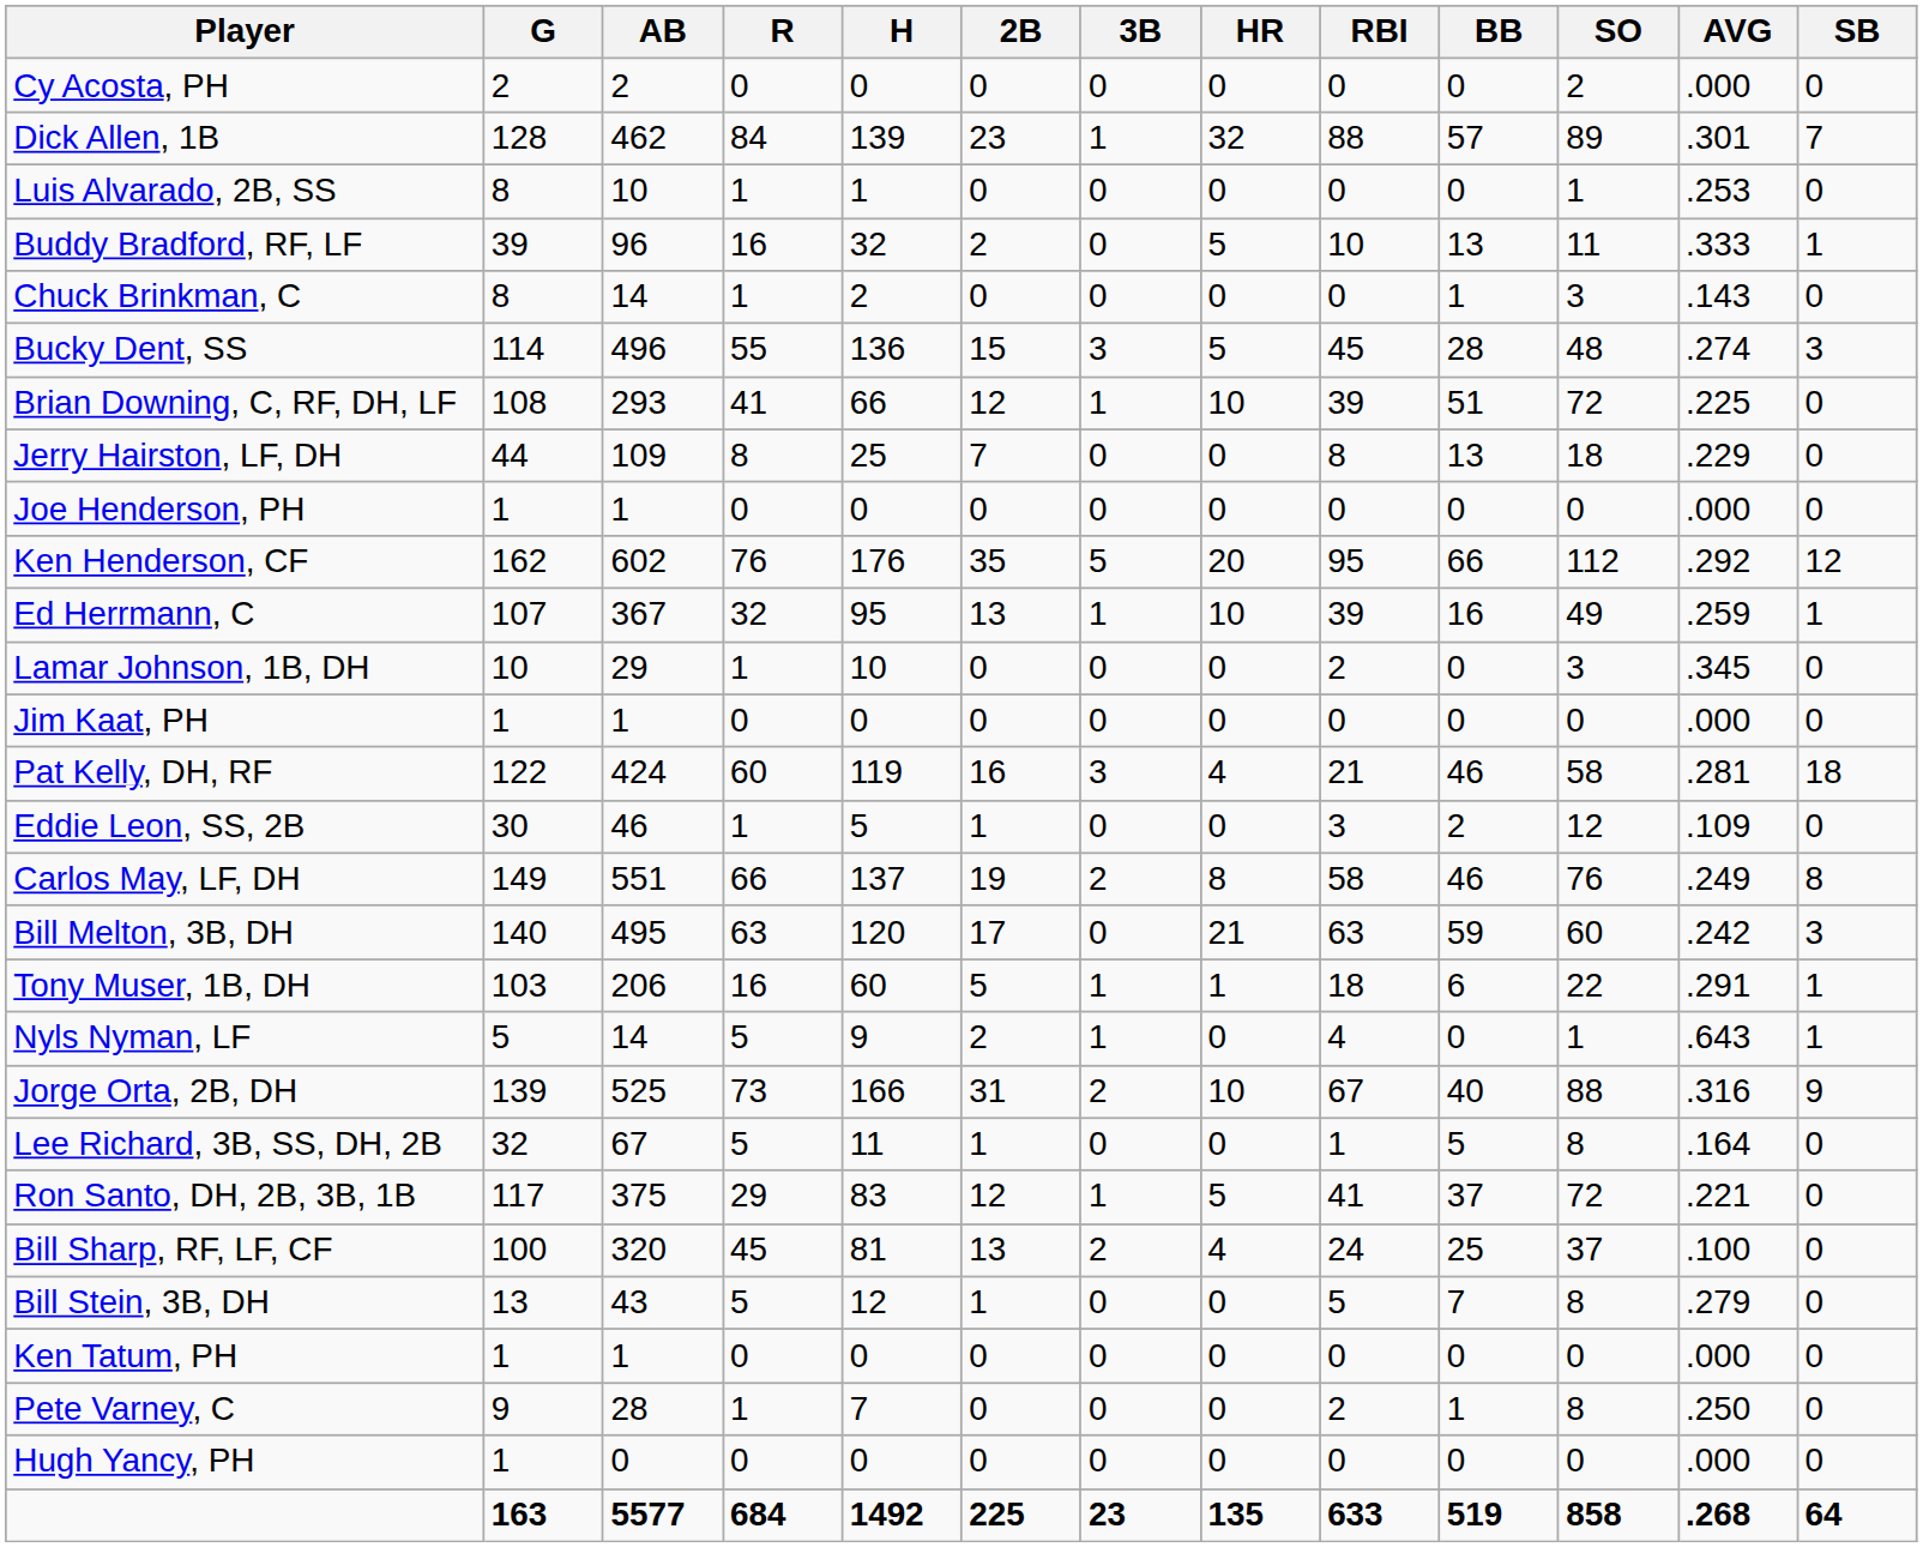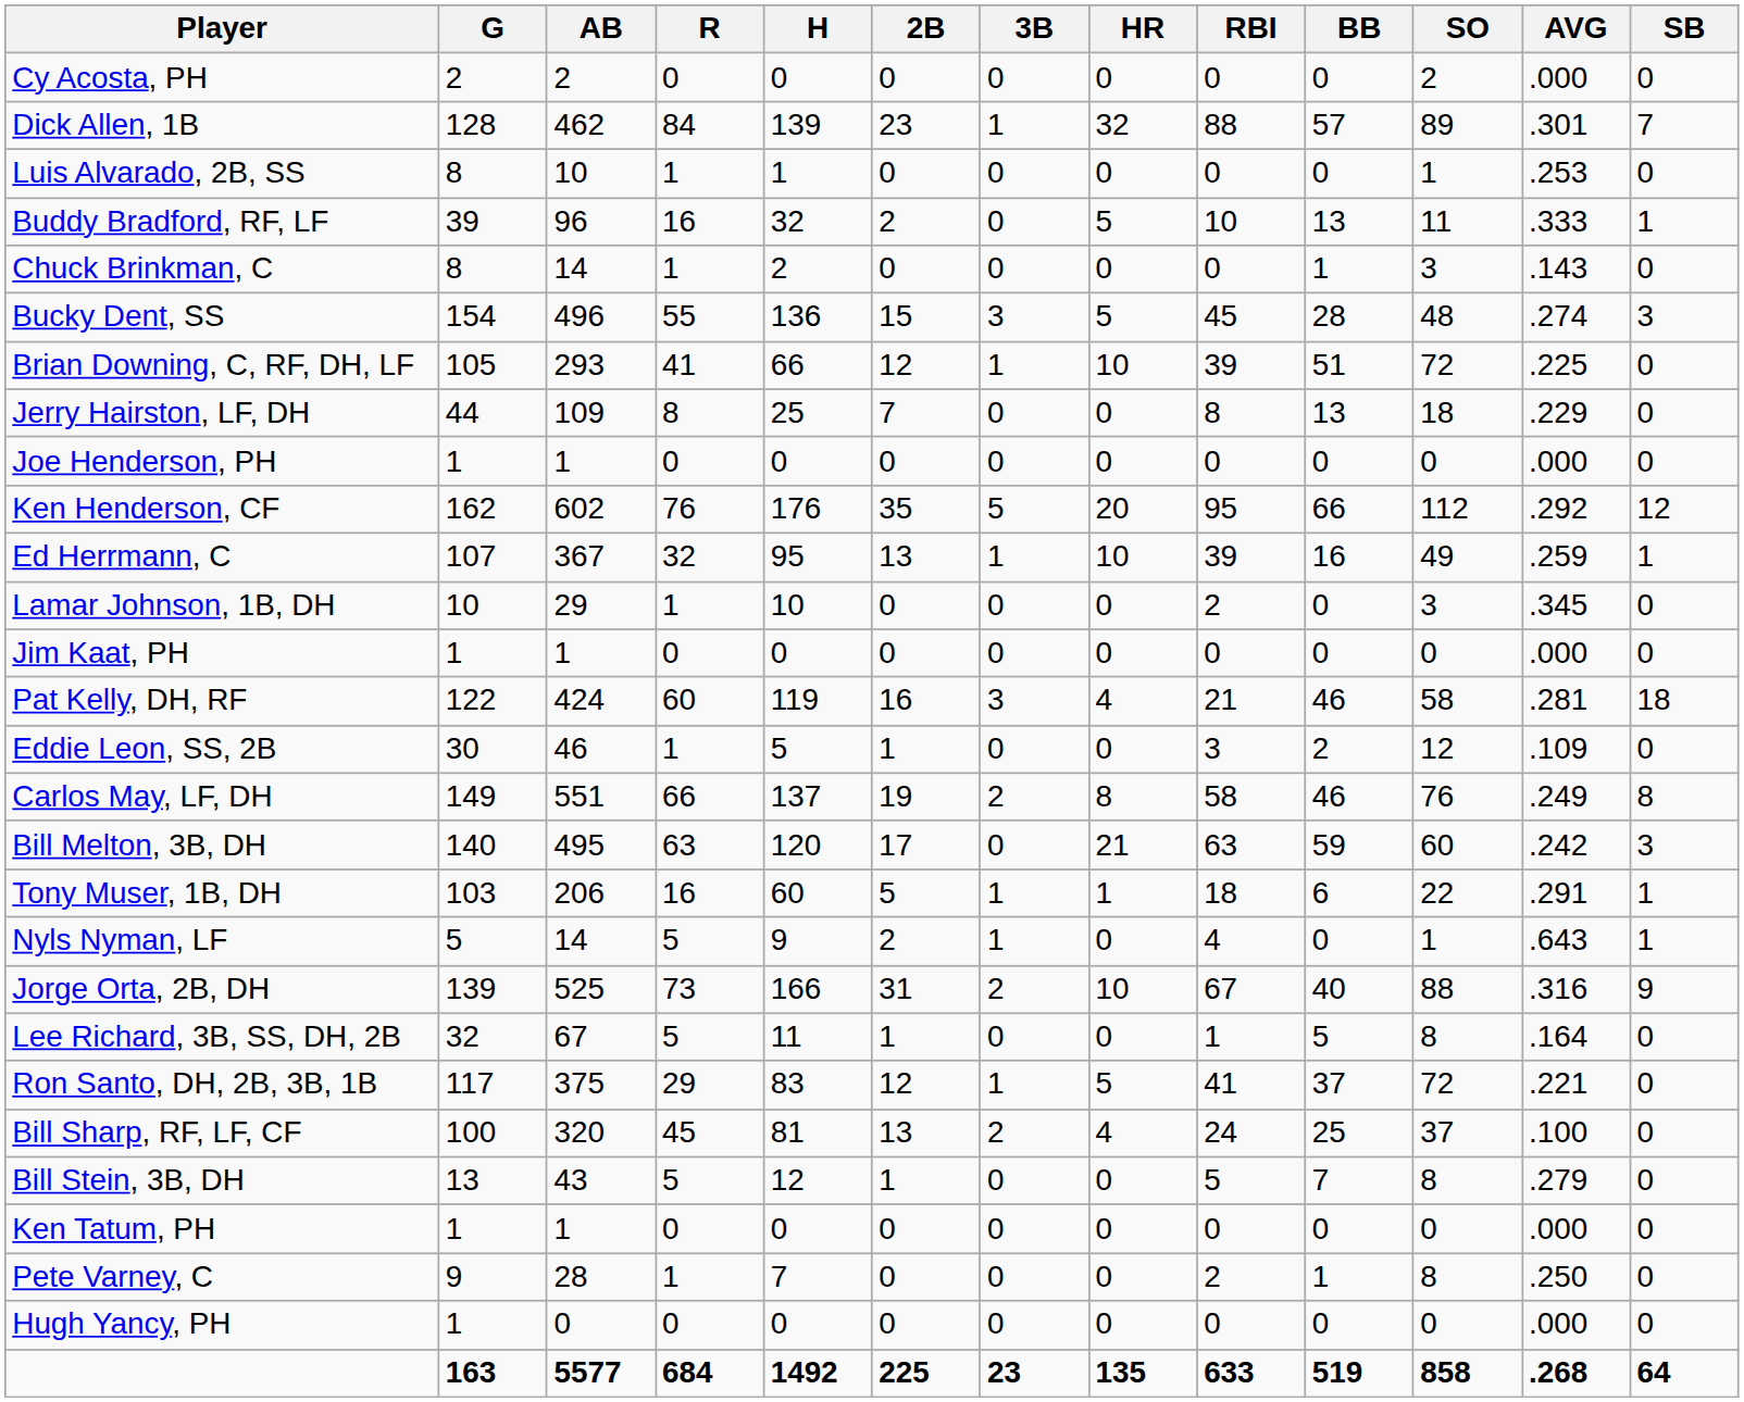 <table class="wikitable sortable">
 <tr>
 <th bgcolor="#DDDDFF" width="24%">Player</th>
 <th bgcolor="#DDDDFF" width="6%">G</th>
 <th bgcolor="#DDDDFF" width="6%">AB</th>
 <th bgcolor="#DDDDFF" width="6%">R</th>
 <th bgcolor="#DDDDFF" width="6%">H</th>
 <th bgcolor="#DDDDFF" width="6%">2B</th>
 <th bgcolor="#DDDDFF" width="6%">3B</th>
 <th bgcolor="#DDDDFF" width="6%">HR</th>
 <th bgcolor="#DDDDFF" width="6%">RBI</th>
 <th bgcolor="#DDDDFF" width="6%">BB</th>
 <th bgcolor="#DDDDFF" width="6%">SO</th>
 <th bgcolor="#DDDDFF" width="6%">AVG</th>
 <th bgcolor="#DDDDFF" width="6%">SB</th>
 </tr>
 <tr>
 <td><a href='#'>Cy Acosta</a>, PH</td>
 <td>2</td>
 <td>2</td>
 <td>0</td>
 <td>0</td>
 <td>0</td>
 <td>0</td>
 <td>0</td>
 <td>0</td>
 <td>0</td>
 <td>2</td>
 <td>.000</td>
 <td>0</td>
 </tr>
 <tr>
 <td><a href='#'>Dick Allen</a>, 1B</td>
 <td>128</td>
 <td>462</td>
 <td>84</td>
 <td>139</td>
 <td>23</td>
 <td>1</td>
 <td>32</td>
 <td>88</td>
 <td>57</td>
 <td>89</td>
 <td>.301</td>
 <td>7</td>
 </tr>
 <tr>
 <td><a href='#'>Luis Alvarado</a>, 2B, SS</td>
 <td>8</td>
 <td>10</td>
 <td>1</td>
 <td>1</td>
 <td>0</td>
 <td>0</td>
 <td>0</td>
 <td>0</td>
 <td>0</td>
 <td>1</td>
 <td>.253</td>
 <td>0</td>
 </tr>
 <tr>
 <td><a href='#'>Buddy Bradford</a>, RF, LF</td>
 <td>39</td>
 <td>96</td>
 <td>16</td>
 <td>32</td>
 <td>2</td>
 <td>0</td>
 <td>5</td>
 <td>10</td>
 <td>13</td>
 <td>11</td>
 <td>.333</td>
 <td>1</td>
 </tr>
 <tr>
 <td><a href='#'>Chuck Brinkman</a>, C</td>
 <td>8</td>
 <td>14</td>
 <td>1</td>
 <td>2</td>
 <td>0</td>
 <td>0</td>
 <td>0</td>
 <td>0</td>
 <td>1</td>
 <td>3</td>
 <td>.143</td>
 <td>0</td>
 </tr>
 <tr>
 <td><a href='#'>Bucky Dent</a>, SS</td>
-<td>114</td>
+<td>154</td>
 <td>496</td>
 <td>55</td>
 <td>136</td>
 <td>15</td>
 <td>3</td>
 <td>5</td>
 <td>45</td>
 <td>28</td>
 <td>48</td>
 <td>.274</td>
 <td>3</td>
 </tr>
 <tr>
 <td><a href='#'>Brian Downing</a>, C, RF, DH, LF</td>
-<td>108</td>
+<td>105</td>
 <td>293</td>
 <td>41</td>
 <td>66</td>
 <td>12</td>
 <td>1</td>
 <td>10</td>
 <td>39</td>
 <td>51</td>
 <td>72</td>
 <td>.225</td>
 <td>0</td>
 </tr>
 <tr>
 <td><a href='#'>Jerry Hairston</a>, LF, DH</td>
 <td>44</td>
 <td>109</td>
 <td>8</td>
 <td>25</td>
 <td>7</td>
 <td>0</td>
 <td>0</td>
 <td>8</td>
 <td>13</td>
 <td>18</td>
 <td>.229</td>
 <td>0</td>
 </tr>
 <tr>
 <td><a href='#'>Joe Henderson</a>, PH</td>
 <td>1</td>
 <td>1</td>
 <td>0</td>
 <td>0</td>
 <td>0</td>
 <td>0</td>
 <td>0</td>
 <td>0</td>
 <td>0</td>
 <td>0</td>
 <td>.000</td>
 <td>0</td>
 </tr>
 <tr>
 <td><a href='#'>Ken Henderson</a>, CF</td>
 <td>162</td>
 <td>602</td>
 <td>76</td>
 <td>176</td>
 <td>35</td>
 <td>5</td>
 <td>20</td>
 <td>95</td>
 <td>66</td>
 <td>112</td>
 <td>.292</td>
 <td>12</td>
 </tr>
 <tr>
 <td><a href='#'>Ed Herrmann</a>, C</td>
 <td>107</td>
 <td>367</td>
 <td>32</td>
 <td>95</td>
 <td>13</td>
 <td>1</td>
 <td>10</td>
 <td>39</td>
 <td>16</td>
 <td>49</td>
 <td>.259</td>
 <td>1</td>
 </tr>
 <tr>
 <td><a href='#'>Lamar Johnson</a>, 1B, DH</td>
 <td>10</td>
 <td>29</td>
 <td>1</td>
 <td>10</td>
 <td>0</td>
 <td>0</td>
 <td>0</td>
 <td>2</td>
 <td>0</td>
 <td>3</td>
 <td>.345</td>
 <td>0</td>
 </tr>
 <tr>
 <td><a href='#'>Jim Kaat</a>, PH</td>
 <td>1</td>
 <td>1</td>
 <td>0</td>
 <td>0</td>
 <td>0</td>
 <td>0</td>
 <td>0</td>
 <td>0</td>
 <td>0</td>
 <td>0</td>
 <td>.000</td>
 <td>0</td>
 </tr>
 <tr>
 <td><a href='#'>Pat Kelly</a>, DH, RF</td>
 <td>122</td>
 <td>424</td>
 <td>60</td>
 <td>119</td>
 <td>16</td>
 <td>3</td>
 <td>4</td>
 <td>21</td>
 <td>46</td>
 <td>58</td>
 <td>.281</td>
 <td>18</td>
 </tr>
 <tr>
 <td><a href='#'>Eddie Leon</a>, SS, 2B</td>
 <td>30</td>
 <td>46</td>
 <td>1</td>
 <td>5</td>
 <td>1</td>
 <td>0</td>
 <td>0</td>
 <td>3</td>
 <td>2</td>
 <td>12</td>
 <td>.109</td>
 <td>0</td>
 </tr>
 <tr>
 <td><a href='#'>Carlos May</a>, LF, DH</td>
 <td>149</td>
 <td>551</td>
 <td>66</td>
 <td>137</td>
 <td>19</td>
 <td>2</td>
 <td>8</td>
 <td>58</td>
 <td>46</td>
 <td>76</td>
 <td>.249</td>
 <td>8</td>
 </tr>
 <tr>
 <td><a href='#'>Bill Melton</a>, 3B, DH</td>
 <td>140</td>
 <td>495</td>
 <td>63</td>
 <td>120</td>
 <td>17</td>
 <td>0</td>
 <td>21</td>
 <td>63</td>
 <td>59</td>
 <td>60</td>
 <td>.242</td>
 <td>3</td>
 </tr>
 <tr>
 <td><a href='#'>Tony Muser</a>, 1B, DH</td>
 <td>103</td>
 <td>206</td>
 <td>16</td>
 <td>60</td>
 <td>5</td>
 <td>1</td>
 <td>1</td>
 <td>18</td>
 <td>6</td>
 <td>22</td>
 <td>.291</td>
 <td>1</td>
 </tr>
 <tr>
 <td><a href='#'>Nyls Nyman</a>, LF</td>
 <td>5</td>
 <td>14</td>
 <td>5</td>
 <td>9</td>
 <td>2</td>
 <td>1</td>
 <td>0</td>
 <td>4</td>
 <td>0</td>
 <td>1</td>
 <td>.643</td>
 <td>1</td>
 </tr>
 <tr>
 <td><a href='#'>Jorge Orta</a>, 2B, DH</td>
 <td>139</td>
 <td>525</td>
 <td>73</td>
 <td>166</td>
 <td>31</td>
 <td>2</td>
 <td>10</td>
 <td>67</td>
 <td>40</td>
 <td>88</td>
 <td>.316</td>
 <td>9</td>
 </tr>
 <tr>
 <td><a href='#'>Lee Richard</a>, 3B, SS, DH, 2B</td>
 <td>32</td>
 <td>67</td>
 <td>5</td>
 <td>11</td>
 <td>1</td>
 <td>0</td>
 <td>0</td>
 <td>1</td>
 <td>5</td>
 <td>8</td>
 <td>.164</td>
 <td>0</td>
 </tr>
 <tr>
 <td><a href='#'>Ron Santo</a>, DH, 2B, 3B, 1B</td>
 <td>117</td>
 <td>375</td>
 <td>29</td>
 <td>83</td>
 <td>12</td>
 <td>1</td>
 <td>5</td>
 <td>41</td>
 <td>37</td>
 <td>72</td>
 <td>.221</td>
 <td>0</td>
 </tr>
 <tr>
 <td><a href='#'>Bill Sharp</a>, RF, LF, CF</td>
 <td>100</td>
 <td>320</td>
 <td>45</td>
 <td>81</td>
 <td>13</td>
 <td>2</td>
 <td>4</td>
 <td>24</td>
 <td>25</td>
 <td>37</td>
 <td>.100</td>
 <td>0</td>
 </tr>
 <tr>
 <td><a href='#'>Bill Stein</a>, 3B, DH</td>
 <td>13</td>
 <td>43</td>
 <td>5</td>
 <td>12</td>
 <td>1</td>
 <td>0</td>
 <td>0</td>
 <td>5</td>
 <td>7</td>
 <td>8</td>
 <td>.279</td>
 <td>0</td>
 </tr>
 <tr>
 <td><a href='#'>Ken Tatum</a>, PH</td>
 <td>1</td>
 <td>1</td>
 <td>0</td>
 <td>0</td>
 <td>0</td>
 <td>0</td>
 <td>0</td>
 <td>0</td>
 <td>0</td>
 <td>0</td>
 <td>.000</td>
 <td>0</td>
 </tr>
 <tr>
 <td><a href='#'>Pete Varney</a>, C</td>
 <td>9</td>
 <td>28</td>
 <td>1</td>
 <td>7</td>
 <td>0</td>
 <td>0</td>
 <td>0</td>
 <td>2</td>
 <td>1</td>
 <td>8</td>
 <td>.250</td>
 <td>0</td>
 </tr>
 <tr>
 <td><a href='#'>Hugh Yancy</a>, PH</td>
 <td>1</td>
 <td>0</td>
 <td>0</td>
 <td>0</td>
 <td>0</td>
 <td>0</td>
 <td>0</td>
 <td>0</td>
 <td>0</td>
 <td>0</td>
 <td>.000</td>
 <td>0</td>
 </tr>
 <tr class="sortbottom">
 <td></td>
 <td><strong>163</strong></td>
 <td><strong>5577</strong></td>
 <td><strong>684</strong></td>
 <td><strong>1492</strong></td>
 <td><strong>225</strong></td>
 <td><strong>23</strong></td>
 <td><strong>135</strong></td>
 <td><strong>633</strong></td>
 <td><strong>519</strong></td>
 <td><strong>858</strong></td>
 <td><strong>.268</strong></td>
 <td><strong>64</strong></td>
 </tr>
 </table>
